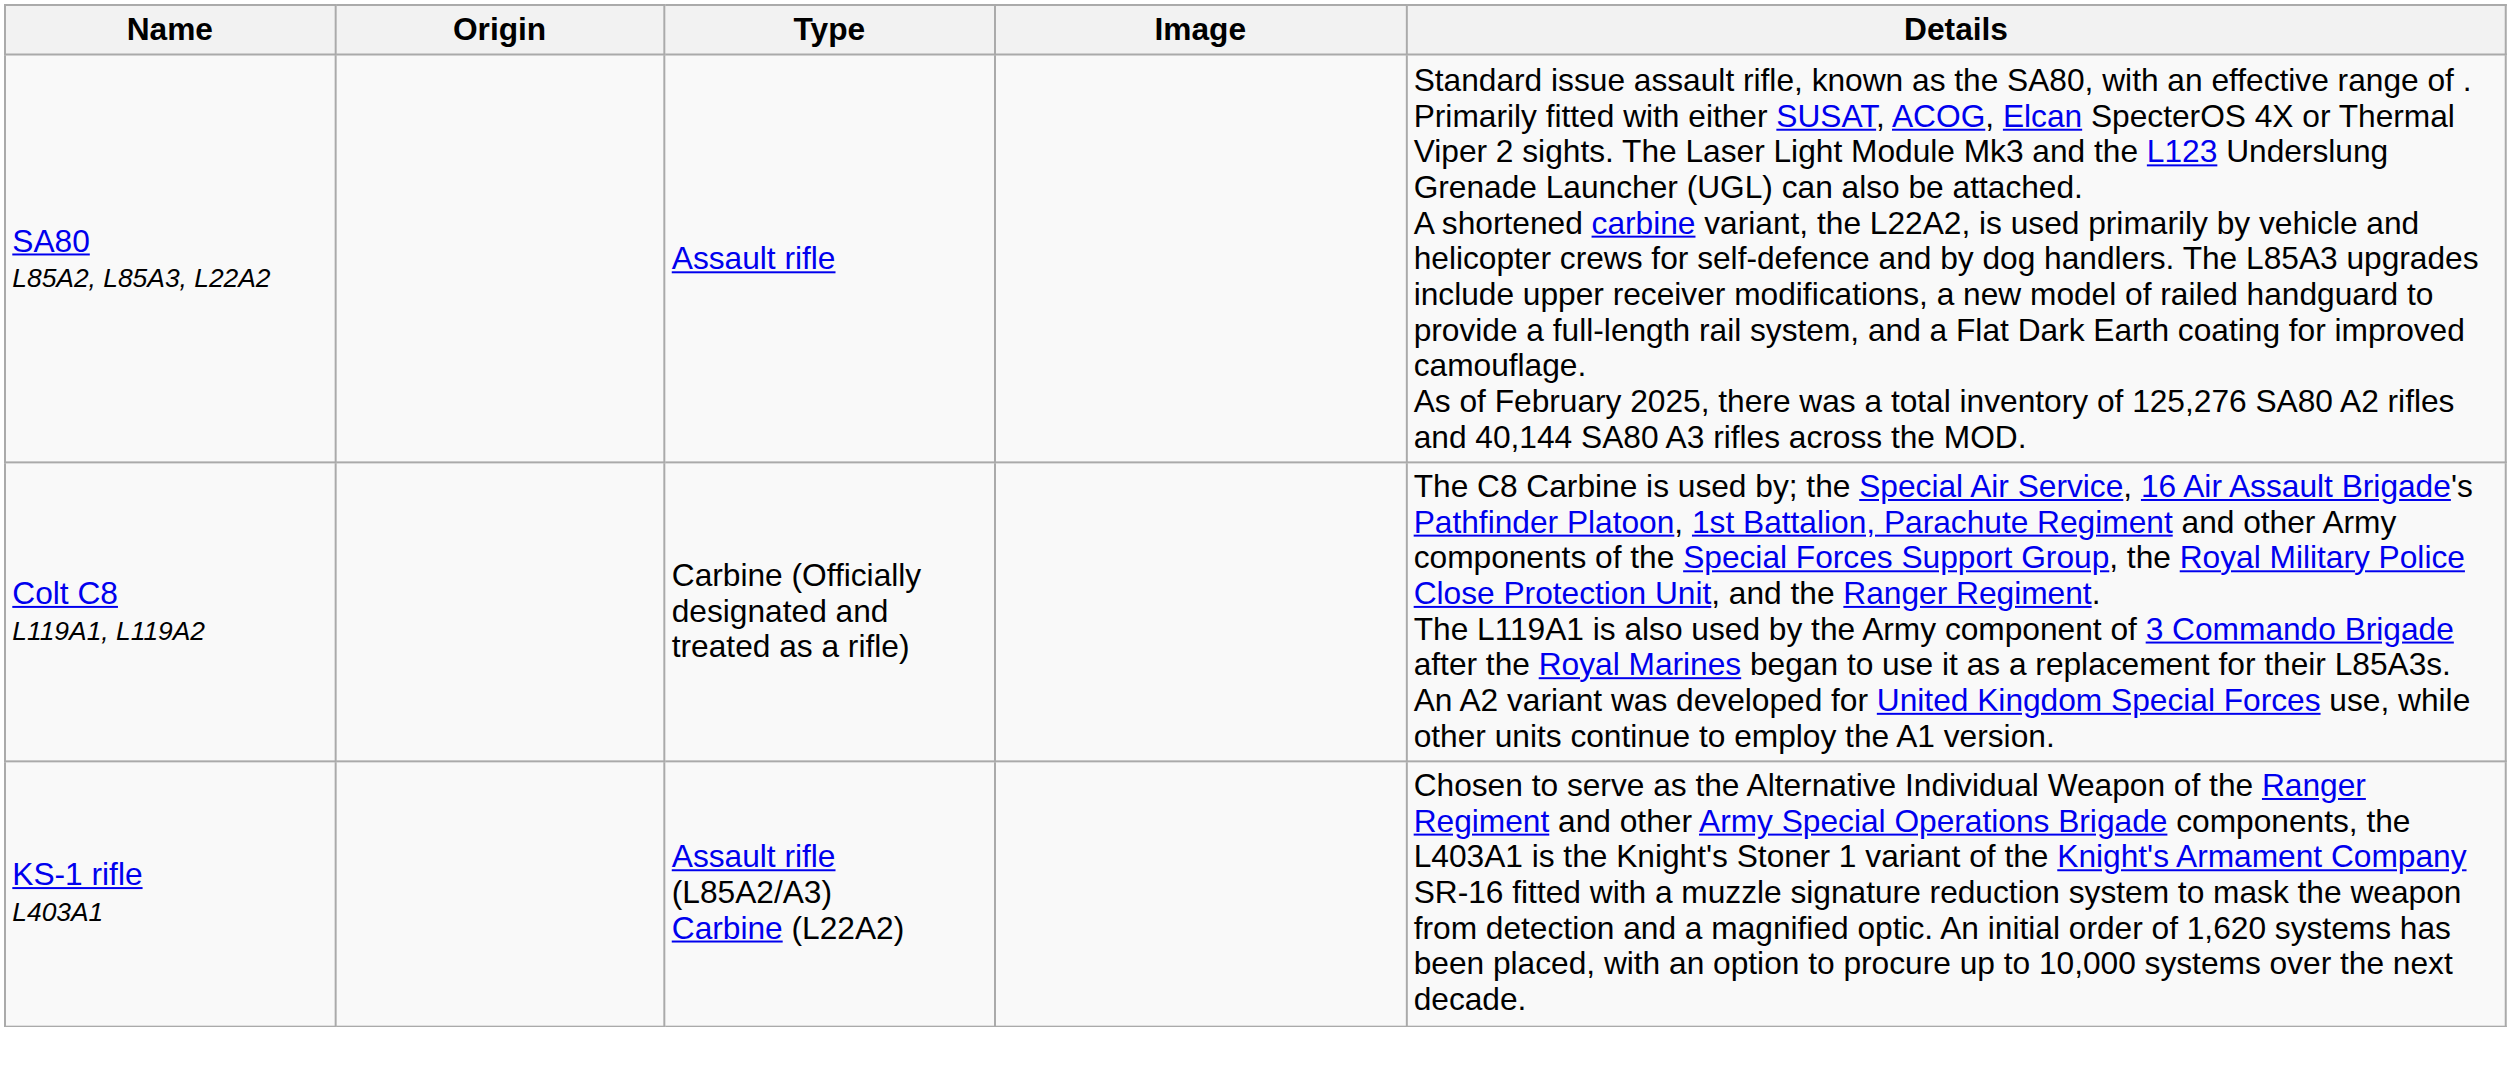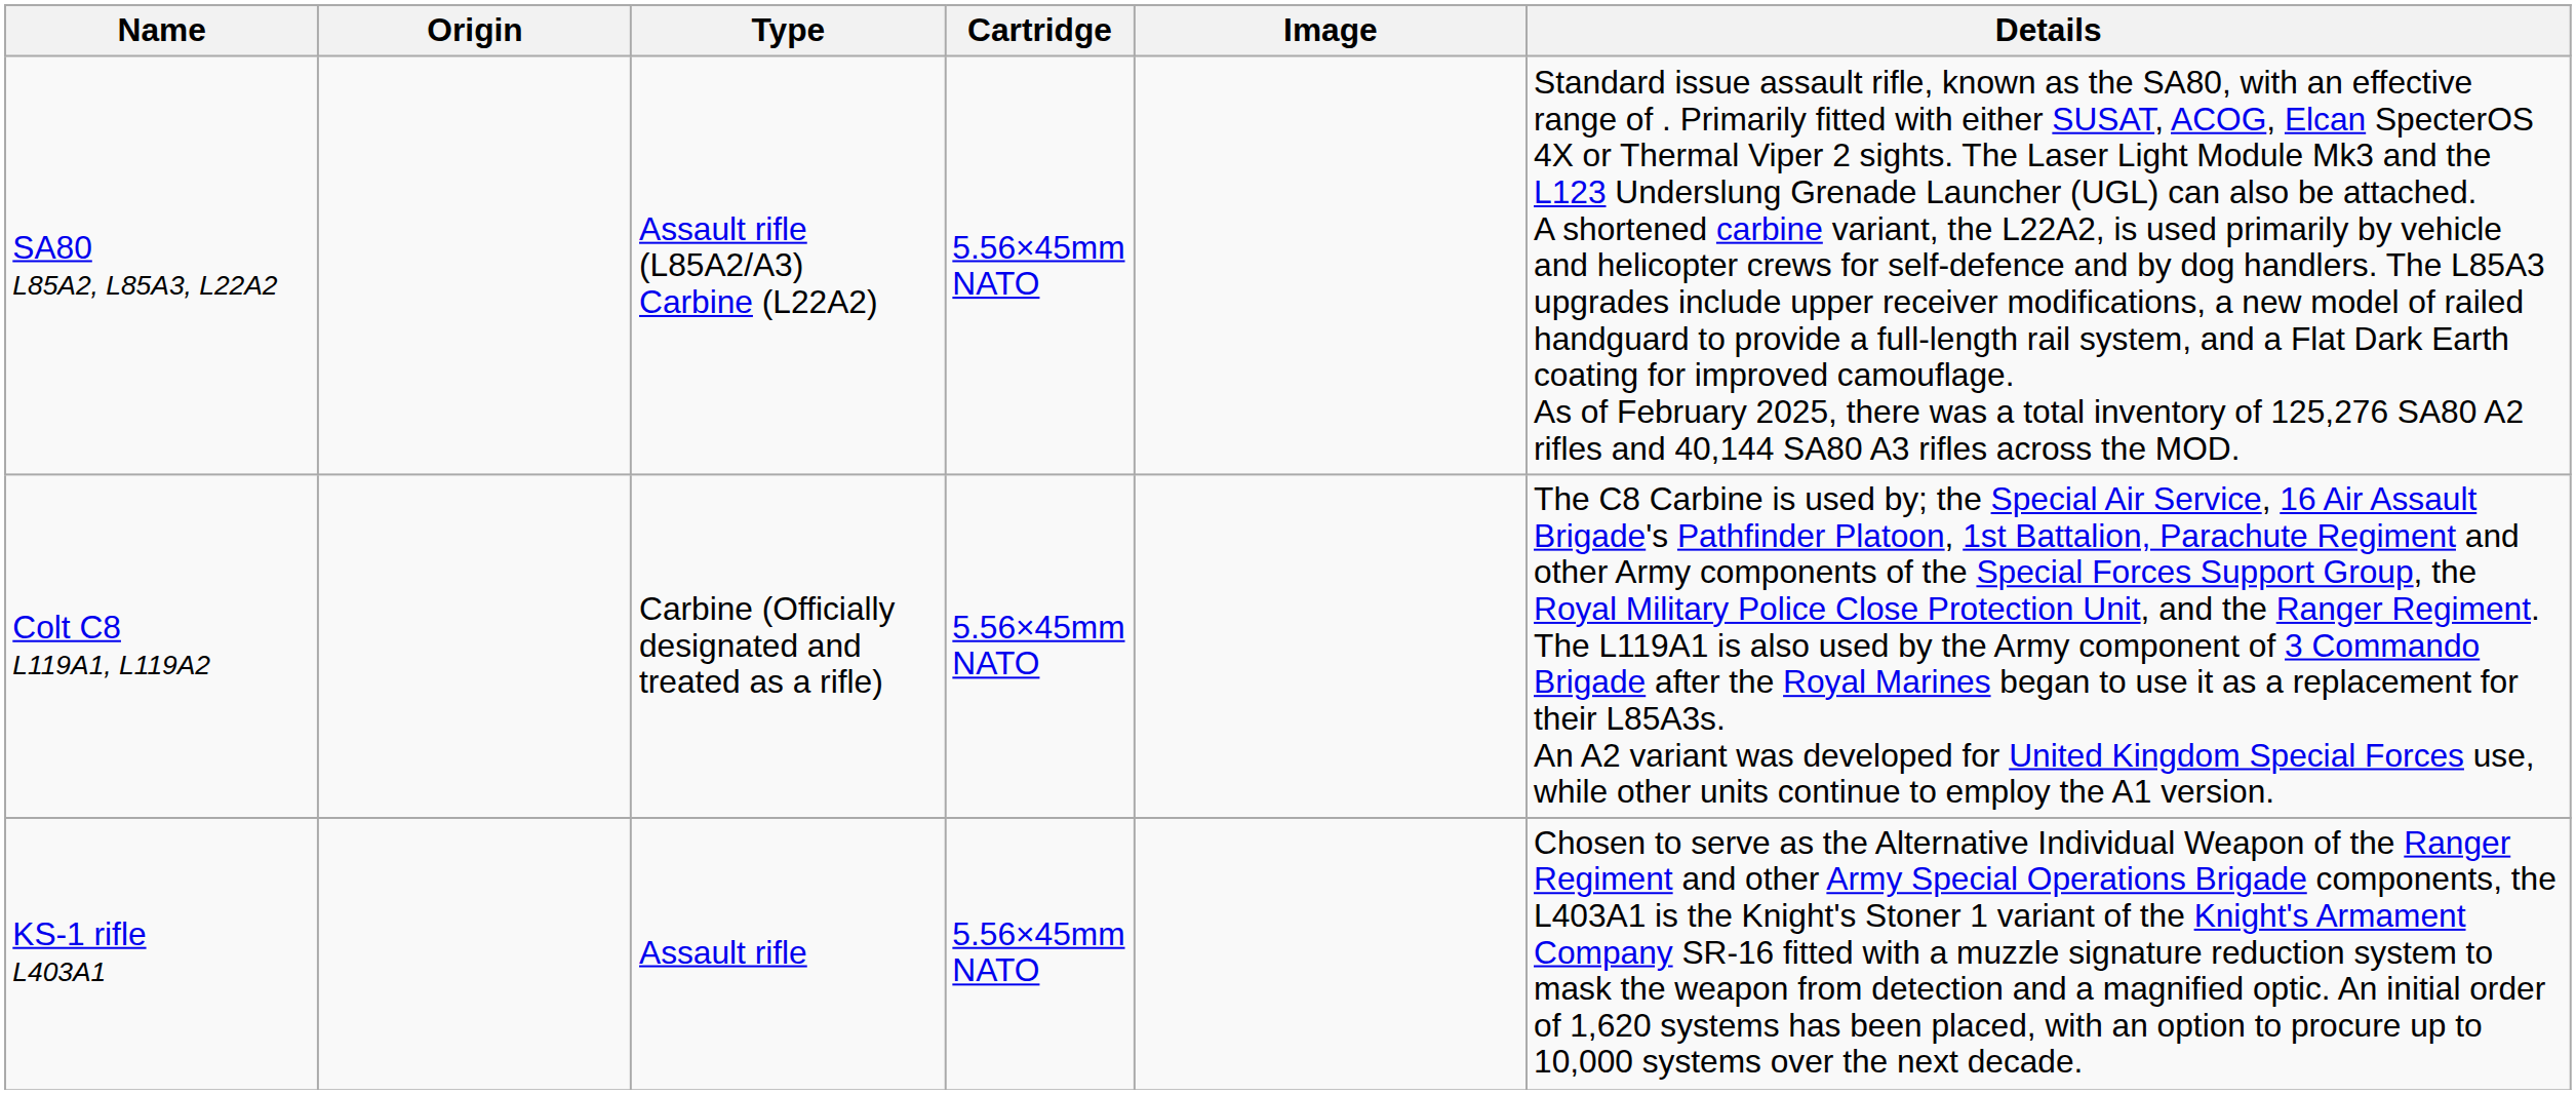 <table class="wikitable" style="margin:auto; width:100%;">
 <tr>
 <th style="text-align: center; width:12%;">Name</th>
 <th style="text-align: center; width:12%;">Origin</th>
 <th style="text-align: center; width:12%;">Type</th>
+<th style="text-align: center; width:5%;">Cartridge</th>
 <th style="text-align: center; width:15%;">Image</th>
 <th style="text-align: center; width:40%;">Details</th>
 </tr>
 <tr>
 <td><a href='#'>SA80</a><br><em><small>L85A2, L85A3, L22A2</small></em></td>
 <td></td>
-<td><a href='#'>Assault rifle</a></td>
+<td><a href='#'>Assault rifle</a> (L85A2/A3)<br><a href='#'>Carbine</a> (L22A2)</td>
+<td><a href='#'>5.56×45mm NATO</a></td>
 <td></td>
 <td>Standard issue assault rifle, known as the SA80, with an effective range of . Primarily fitted with either <a href='#'>SUSAT</a>, <a href='#'>ACOG</a>, <a href='#'>Elcan</a> SpecterOS 4X or Thermal Viper 2 sights. The Laser Light Module Mk3 and the <a href='#'>L123</a> Underslung Grenade Launcher (UGL) can also be attached.<br>A shortened <a href='#'>carbine</a> variant, the L22A2, is used primarily by vehicle and helicopter crews for self-defence and by dog handlers. The L85A3 upgrades include upper receiver modifications, a new model of railed handguard to provide a full-length rail system, and a Flat Dark Earth coating for improved camouflage.<br>As of February 2025, there was a total inventory of 125,276 SA80 A2 rifles and 40,144 SA80 A3 rifles across the MOD.</td>
 </tr>
 <tr>
 <td><a href='#'>Colt C8</a><br><em><small>L119A1, L119A2</small></em></td>
 <td></td>
 <td>Carbine (Officially designated and treated as a rifle)</td>
+<td><a href='#'>5.56×45mm NATO</a></td>
 <td></td>
 <td>The C8 Carbine is used by; the <a href='#'>Special Air Service</a>, <a href='#'>16 Air Assault Brigade</a>'s <a href='#'>Pathfinder Platoon</a>, <a href='#'>1st Battalion, Parachute Regiment</a> and other Army components of the <a href='#'>Special Forces Support Group</a>, the <a href='#'>Royal Military Police Close Protection Unit</a>, and the <a href='#'>Ranger Regiment</a>.<br>The L119A1 is also used by the Army component of <a href='#'>3 Commando Brigade</a> after the <a href='#'>Royal Marines</a> began to use it as a replacement for their L85A3s.<br>An A2 variant was developed for <a href='#'>United Kingdom Special Forces</a> use, while other units continue to employ the A1 version.</td>
 </tr>
 <tr>
 <td><a href='#'>KS-1 rifle</a><br><em><small>L403A1</small></em></td>
 <td></td>
-<td><a href='#'>Assault rifle</a> (L85A2/A3)<br><a href='#'>Carbine</a> (L22A2)</td>
+<td><a href='#'>Assault rifle</a></td>
+<td><a href='#'>5.56×45mm NATO</a></td>
 <td></td>
 <td>Chosen to serve as the Alternative Individual Weapon of the <a href='#'>Ranger Regiment</a> and other <a href='#'>Army Special Operations Brigade</a> components, the L403A1 is the Knight's Stoner 1 variant of the <a href='#'>Knight's Armament Company</a> SR-16 fitted with a muzzle signature reduction system to mask the weapon from detection and a magnified optic. An initial order of 1,620 systems has been placed, with an option to procure up to 10,000 systems over the next decade.</td>
 </tr>
 </table>
